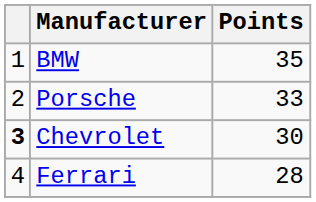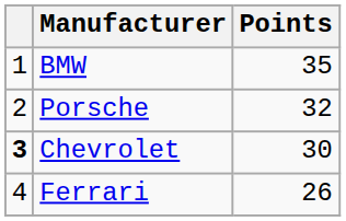 <table class="wikitable" style="font-size: 95%;">
 <tr>
 <th scope="col"></th>
 <th scope="col">Manufacturer</th>
 <th scope="col">Points</th>
 </tr>
 <tr>
 <td align=center>1</td>
 <td> <a href='#'>BMW</a></td>
 <td align=right>35</td>
 </tr>
 <tr>
 <td align=center>2</td>
 <td> <a href='#'>Porsche</a></td>
-<td align=right>33</td>
+<td align=right>32</td>
 </tr>
 <tr>
 <td align=center><strong>3</strong></td>
 <td> <a href='#'>Chevrolet</a></td>
 <td align=right>30</td>
 </tr>
 <tr>
 <td align=center>4</td>
 <td> <a href='#'>Ferrari</a></td>
-<td align=right>28</td>
+<td align=right>26</td>
 </tr>
 </table>
